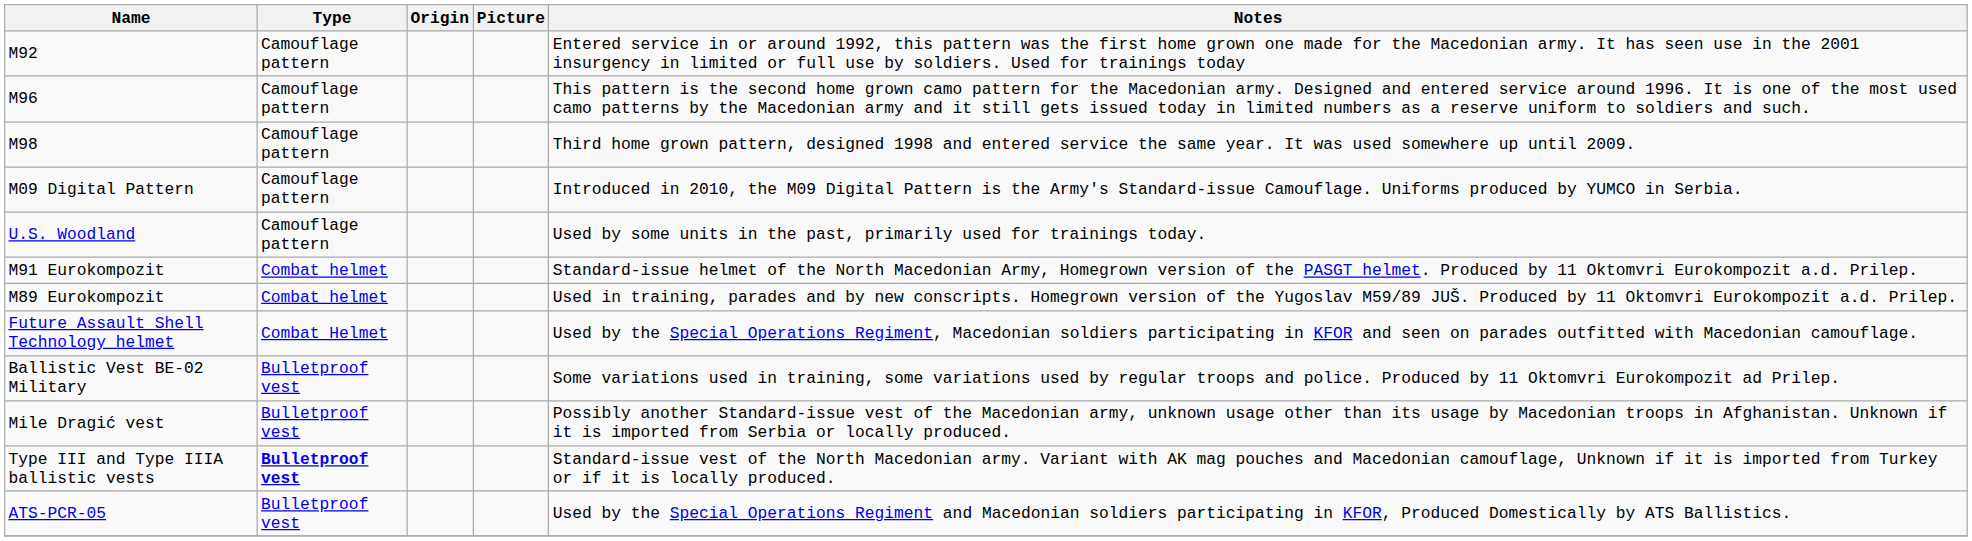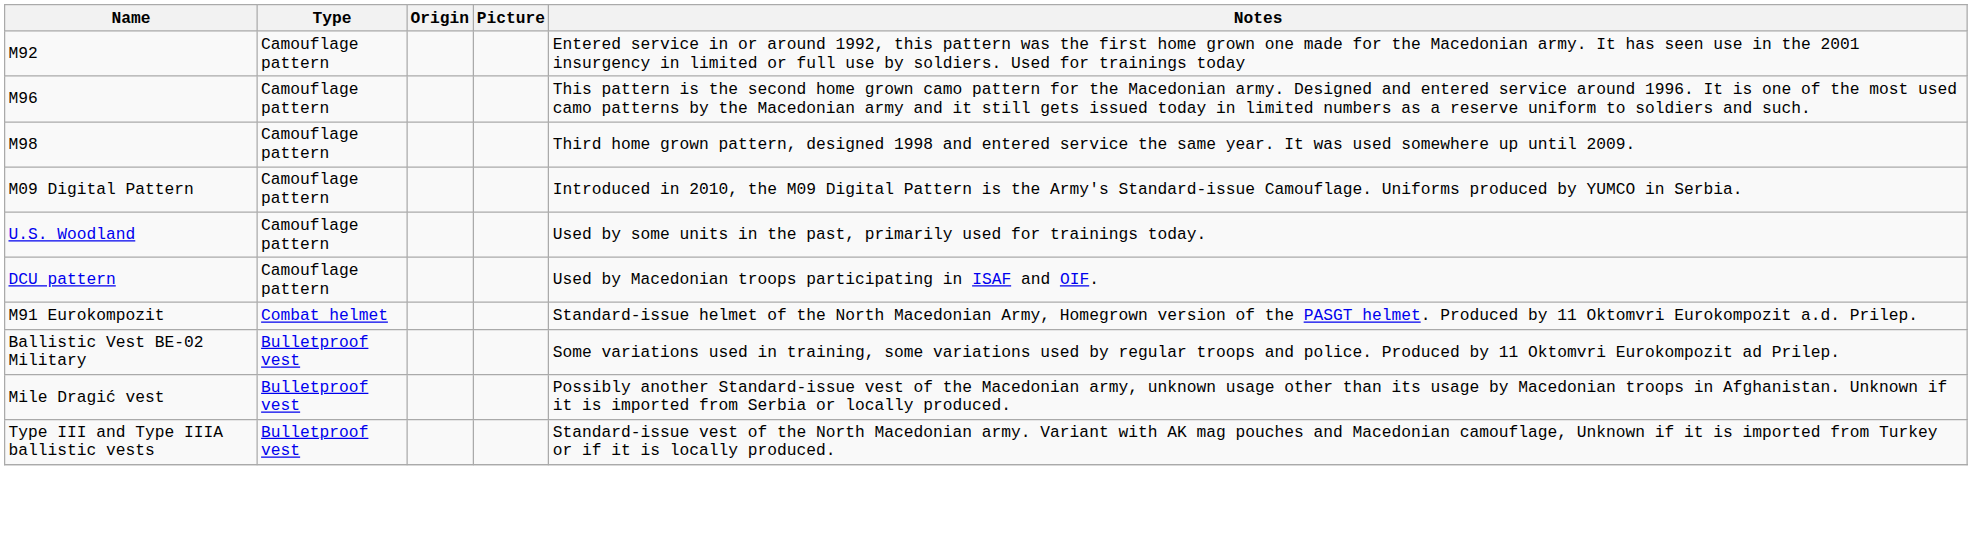 <table class="wikitable">
 <tr>
 <th>Name</th>
 <th>Type</th>
 <th>Origin</th>
 <th>Picture</th>
 <th>Notes</th>
 </tr>
 <tr>
 <td>M92</td>
 <td>Camouflage pattern</td>
 <td></td>
 <td></td>
 <td>Entered service in or around 1992, this pattern was the first home grown one made for the Macedonian army. It has seen use in the 2001 insurgency in limited or full use by soldiers. Used for trainings today</td>
 </tr>
 <tr>
 <td>M96</td>
 <td>Camouflage pattern</td>
 <td></td>
 <td></td>
 <td>This pattern is the second home grown camo pattern for the Macedonian army. Designed and entered service around 1996. It is one of the most used camo patterns by the Macedonian army and it still gets issued today in limited numbers as a reserve uniform to soldiers and such.</td>
 </tr>
 <tr>
 <td>M98</td>
 <td>Camouflage pattern</td>
 <td></td>
 <td></td>
 <td>Third home grown pattern, designed 1998 and entered service the same year. It was used somewhere up until 2009.</td>
 </tr>
 <tr>
 <td>M09 Digital Pattern</td>
 <td>Camouflage pattern</td>
 <td></td>
 <td></td>
 <td>Introduced in 2010, the M09 Digital Pattern is the Army's Standard-issue Camouflage. Uniforms produced by YUMCO in Serbia.</td>
 </tr>
 <tr>
 <td><a href='#'>U.S. Woodland</a></td>
 <td>Camouflage pattern</td>
 <td></td>
 <td></td>
 <td>Used by some units in the past, primarily used for trainings today.</td>
 </tr>
 <tr>
+<td><a href='#'>DCU pattern</a></td>
+<td>Camouflage pattern</td>
+<td></td>
+<td></td>
+<td>Used by Macedonian troops participating in <a href='#'>ISAF</a> and <a href='#'>OIF</a>.</td>
+</tr>
+<tr>
 <td>M91 Eurokompozit</td>
 <td><a href='#'>Combat helmet</a></td>
 <td></td>
 <td></td>
 <td>Standard-issue helmet of the North Macedonian Army, Homegrown version of the <a href='#'>PASGT helmet</a>. Produced by 11 Oktomvri Eurokompozit a.d. Prilep.</td>
-</tr>
-<tr>
-<td>M89 Eurokompozit</td>
-<td><a href='#'>Combat helmet</a></td>
-<td></td>
-<td></td>
-<td>Used in training, parades and by new conscripts. Homegrown version of the Yugoslav M59/89 JUŠ. Produced by 11 Oktomvri Eurokompozit a.d. Prilep.</td>
-</tr>
-<tr>
-<td><a href='#'>Future Assault Shell Technology helmet</a></td>
-<td><a href='#'>Combat Helmet</a></td>
-<td></td>
-<td></td>
-<td>Used by the <a href='#'>Special Operations Regiment</a>, Macedonian soldiers participating in <a href='#'>KFOR</a> and seen on parades outfitted with Macedonian camouflage.</td>
 </tr>
 <tr>
 <td>Ballistic Vest BE-02 Military</td>
 <td><a href='#'>Bulletproof vest</a></td>
 <td></td>
 <td></td>
 <td>Some variations used in training, some variations used by regular troops and police. Produced by 11 Oktomvri Eurokompozit ad Prilep.</td>
 </tr>
 <tr>
 <td>Mile Dragić vest</td>
 <td><a href='#'>Bulletproof vest</a></td>
 <td><br></td>
 <td></td>
 <td>Possibly another Standard-issue vest of the Macedonian army, unknown usage other than its usage by Macedonian troops in Afghanistan. Unknown if it is imported from Serbia or locally produced.</td>
 </tr>
 <tr>
 <td>Type III and Type IIIA ballistic vests</td>
-<td><strong><a href='#'>Bulletproof vest</a></strong></td>
+<td><a href='#'>Bulletproof vest</a></td>
 <td><br></td>
 <td></td>
 <td>Standard-issue vest of the North Macedonian army. Variant with AK mag pouches and Macedonian camouflage, Unknown if it is imported from Turkey or if it is locally produced.</td>
 </tr>
 <tr>
-<td><a href='#'>ATS-PCR-05</a></td>
-<td><a href='#'>Bulletproof vest</a></td>
-<td></td>
-<td></td>
-<td>Used by the <a href='#'>Special Operations Regiment</a>  and Macedonian soldiers participating in <a href='#'>KFOR</a>, Produced Domestically by ATS Ballistics.</td>
-</tr>
-<tr>
 </tr>
 </table>
